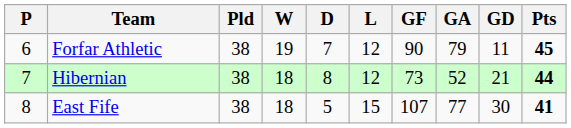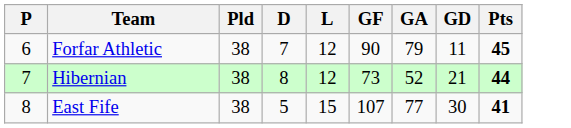 <table class="wikitable" style="text-align: center;">
 <tr>
 <th width=30>P</th>
 <th width=140>Team</th>
 <th width=30>Pld</th>
-<th width=30>W</th>
 <th width=30>D</th>
 <th width=30>L</th>
 <th width=30>GF</th>
 <th width=30>GA</th>
 <th width=30>GD</th>
 <th width=30>Pts</th>
 </tr>
 <tr>
 <td>6</td>
 <td align=left><a href='#'>Forfar Athletic</a></td>
 <td>38</td>
-<td>19</td>
 <td>7</td>
 <td>12</td>
 <td>90</td>
 <td>79</td>
 <td>11</td>
 <td><strong>45</strong></td>
 </tr>
 <tr style="background:#ccffcc;">
 <td>7</td>
 <td align=left><a href='#'>Hibernian</a></td>
 <td>38</td>
-<td>18</td>
 <td>8</td>
 <td>12</td>
 <td>73</td>
 <td>52</td>
 <td>21</td>
 <td><strong>44</strong></td>
 </tr>
 <tr>
 <td>8</td>
 <td align=left><a href='#'>East Fife</a></td>
 <td>38</td>
-<td>18</td>
 <td>5</td>
 <td>15</td>
 <td>107</td>
 <td>77</td>
 <td>30</td>
 <td><strong>41</strong></td>
 </tr>
 </table>
